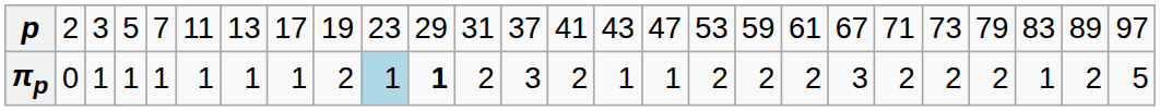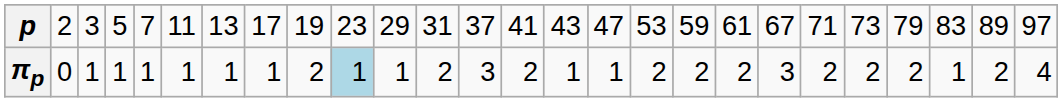 <table class="wikitable"  style="text-align:right">
 <tr>
 <th><em>p</em></th>
 <td>2</td>
 <td>3</td>
 <td>5</td>
 <td>7</td>
 <td>11</td>
 <td>13</td>
 <td>17</td>
 <td>19</td>
 <td>23</td>
 <td>29</td>
 <td>31</td>
 <td>37</td>
 <td>41</td>
 <td>43</td>
 <td>47</td>
 <td>53</td>
 <td>59</td>
 <td>61</td>
 <td>67</td>
 <td>71</td>
 <td>73</td>
 <td>79</td>
 <td>83</td>
 <td>89</td>
 <td>97</td>
 </tr>
 <tr>
 <th><em>π<sub>p</sub></em></th>
 <td>0</td>
 <td>1</td>
 <td>1</td>
 <td>1</td>
 <td>1</td>
 <td>1</td>
 <td>1</td>
 <td>2</td>
 <td style="background: lightblue;">1</td>
-<td><strong>1</strong></td>
+<td>1</td>
 <td>2</td>
 <td>3</td>
 <td>2</td>
 <td>1</td>
 <td>1</td>
 <td>2</td>
 <td>2</td>
 <td>2</td>
 <td>3</td>
 <td>2</td>
 <td>2</td>
 <td>2</td>
 <td>1</td>
 <td>2</td>
-<td>5</td>
+<td>4</td>
 </tr>
 </table>
